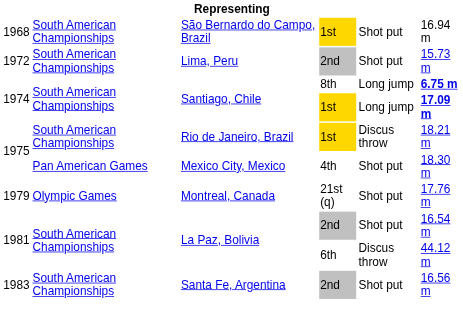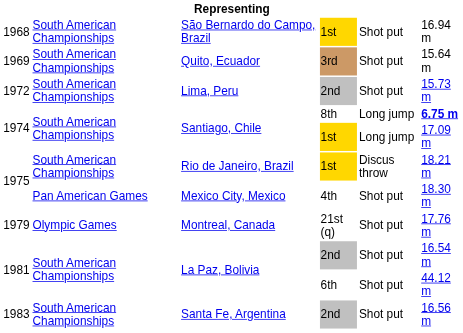 <table>
 <tr>
 <th colspan="6">Representing </th>
 </tr>
 <tr>
 <td>1968</td>
 <td><a href='#'>South American Championships</a></td>
 <td><a href='#'>São Bernardo do Campo, Brazil</a></td>
 <td bgcolor=gold>1st</td>
 <td>Shot put</td>
 <td>16.94 m</td>
+</tr>
+<tr>
+<td>1969</td>
+<td><a href='#'>South American Championships</a></td>
+<td><a href='#'>Quito, Ecuador</a></td>
+<td bgcolor=cc9966>3rd</td>
+<td>Shot put</td>
+<td>15.64 m</td>
 </tr>
 <tr>
 <td>1972</td>
 <td><a href='#'>South American Championships</a></td>
 <td><a href='#'>Lima, Peru</a></td>
 <td bgcolor=silver>2nd</td>
 <td>Shot put</td>
 <td><a href='#'>15.73 m</a></td>
 </tr>
 <tr>
 <td rowspan=2>1974</td>
 <td rowspan=2><a href='#'>South American Championships</a></td>
 <td rowspan=2><a href='#'>Santiago, Chile</a></td>
 <td>8th</td>
 <td>Long jump</td>
 <td><strong><a href='#'>6.75 m</a></strong></td>
 </tr>
 <tr>
 <td bgcolor=gold>1st</td>
 <td>Long jump</td>
-<td><strong><a href='#'>17.09 m</a></strong></td>
+<td><a href='#'>17.09 m</a></td>
 </tr>
 <tr>
 <td rowspan=2>1975</td>
 <td><a href='#'>South American Championships</a></td>
 <td><a href='#'>Rio de Janeiro, Brazil</a></td>
 <td bgcolor=gold>1st</td>
 <td>Discus throw</td>
 <td><a href='#'>18.21 m</a></td>
 </tr>
 <tr>
 <td><a href='#'>Pan American Games</a></td>
 <td><a href='#'>Mexico City, Mexico</a></td>
 <td>4th</td>
 <td>Shot put</td>
 <td><a href='#'>18.30 m</a></td>
 </tr>
 <tr>
 <td>1979</td>
 <td><a href='#'>Olympic Games</a></td>
 <td><a href='#'>Montreal, Canada</a></td>
 <td>21st (q)</td>
 <td>Shot put</td>
 <td><a href='#'>17.76 m</a></td>
 </tr>
 <tr>
 <td rowspan=2>1981</td>
 <td rowspan=2><a href='#'>South American Championships</a></td>
 <td rowspan=2><a href='#'>La Paz, Bolivia</a></td>
 <td bgcolor=silver>2nd</td>
 <td>Shot put</td>
 <td><a href='#'>16.54 m</a></td>
 </tr>
 <tr>
 <td>6th</td>
-<td>Discus throw</td>
+<td>Shot put</td>
 <td><a href='#'>44.12 m</a></td>
 </tr>
 <tr>
 <td>1983</td>
 <td><a href='#'>South American Championships</a></td>
 <td><a href='#'>Santa Fe, Argentina</a></td>
 <td bgcolor=silver>2nd</td>
 <td>Shot put</td>
 <td><a href='#'>16.56 m</a></td>
 </tr>
 </table>
